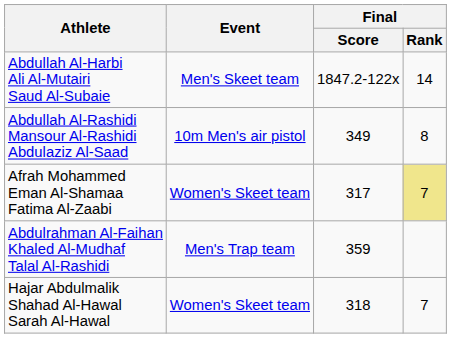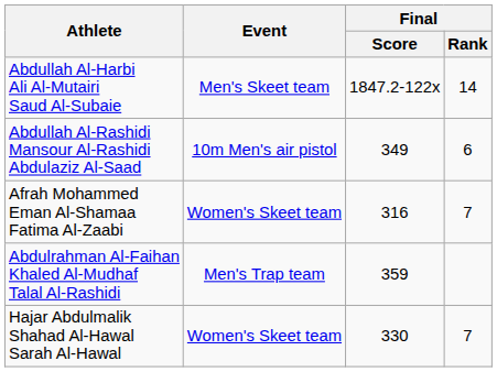 <table class="wikitable" style="text-align:center; font-size:90%">
 <tr>
 <th rowspan="2">Athlete</th>
 <th rowspan="2">Event</th>
 <th colspan="2">Final</th>
 </tr>
 <tr>
 <th>Score</th>
 <th>Rank</th>
 </tr>
 <tr>
 <td align=left><a href='#'>Abdullah Al-Harbi</a><br><a href='#'>Ali Al-Mutairi</a><br><a href='#'>Saud Al-Subaie</a></td>
 <td><a href='#'>Men's Skeet team</a></td>
 <td>1847.2-122x</td>
 <td>14</td>
 </tr>
 <tr>
 <td align=left><a href='#'>Abdullah Al-Rashidi</a><br><a href='#'>Mansour Al-Rashidi</a><br><a href='#'>Abdulaziz Al-Saad</a></td>
 <td><a href='#'>10m Men's air pistol</a></td>
 <td>349</td>
-<td>8</td>
+<td>6</td>
 </tr>
 <tr>
 <td align=left>Afrah Mohammed<br>Eman Al-Shamaa<br>Fatima Al-Zaabi</td>
 <td><a href='#'>Women's Skeet team</a></td>
-<td>317</td>
-<td style="background: khaki;">7</td>
+<td>316</td>
+<td>7</td>
 </tr>
 <tr>
 <td align=left><a href='#'>Abdulrahman Al-Faihan</a><br><a href='#'>Khaled Al-Mudhaf</a><br><a href='#'>Talal Al-Rashidi</a></td>
 <td><a href='#'>Men's Trap team</a></td>
 <td>359</td>
 <td></td>
 </tr>
 <tr>
 <td align=left>Hajar Abdulmalik<br>Shahad Al-Hawal<br>Sarah Al-Hawal</td>
 <td><a href='#'>Women's Skeet team</a></td>
-<td>318</td>
+<td>330</td>
 <td>7</td>
 </tr>
 </table>
